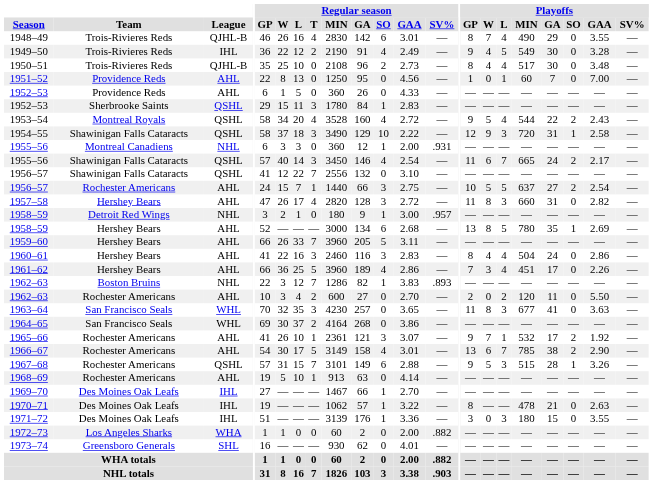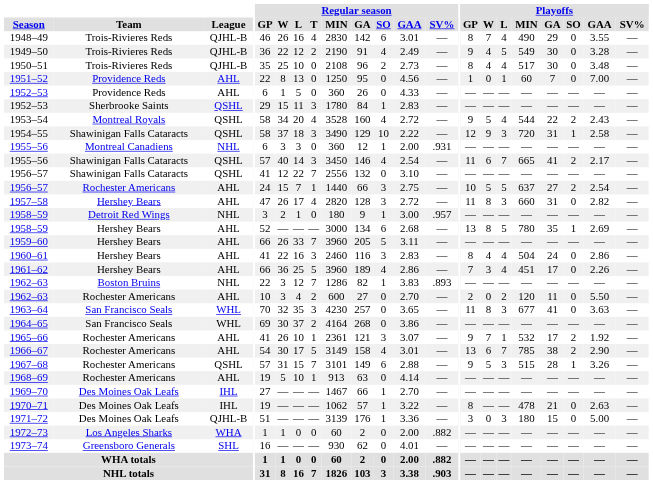 <table border="0" cellpadding="1" cellspacing="0" style="width:75%; text-align:center;">
 <tr bgcolor="#e0e0e0">
 <th colspan="3" bgcolor="#ffffff"></th>
 <th rowspan="99" bgcolor="#ffffff"></th>
 <th colspan="9" bgcolor="#e0e0e0"><a href='#'>Regular season</a></th>
 <th rowspan="99" bgcolor="#ffffff"></th>
 <th colspan="8" bgcolor="#e0e0e0"><a href='#'>Playoffs</a></th>
 </tr>
 <tr bgcolor="#e0e0e0">
 <th><a href='#'>Season</a></th>
 <th>Team</th>
 <th>League</th>
 <th>GP</th>
 <th>W</th>
 <th>L</th>
 <th>T</th>
 <th>MIN</th>
 <th>GA</th>
 <th><a href='#'>SO</a></th>
 <th><a href='#'>GAA</a></th>
 <th><a href='#'>SV%</a></th>
 <th>GP</th>
 <th>W</th>
 <th>L</th>
 <th>MIN</th>
 <th>GA</th>
 <th>SO</th>
 <th>GAA</th>
 <th>SV%</th>
 </tr>
 <tr>
 <td>1948–49</td>
 <td>Trois-Rivieres Reds</td>
 <td>QJHL-B</td>
 <td>46</td>
 <td>26</td>
 <td>16</td>
 <td>4</td>
 <td>2830</td>
 <td>142</td>
 <td>6</td>
 <td>3.01</td>
 <td>—</td>
 <td>8</td>
 <td>7</td>
 <td>4</td>
 <td>490</td>
 <td>29</td>
 <td>0</td>
 <td>3.55</td>
 <td>—</td>
 </tr>
 <tr bgcolor="#f0f0f0">
 <td>1949–50</td>
 <td>Trois-Rivieres Reds</td>
-<td>IHL</td>
+<td>QJHL-B</td>
 <td>36</td>
 <td>22</td>
 <td>12</td>
 <td>2</td>
 <td>2190</td>
 <td>91</td>
 <td>4</td>
 <td>2.49</td>
 <td>—</td>
 <td>9</td>
 <td>4</td>
 <td>5</td>
 <td>549</td>
 <td>30</td>
 <td>0</td>
 <td>3.28</td>
 <td>—</td>
 </tr>
 <tr>
 <td>1950–51</td>
 <td>Trois-Rivieres Reds</td>
 <td>QJHL-B</td>
 <td>35</td>
 <td>25</td>
 <td>10</td>
 <td>0</td>
 <td>2108</td>
 <td>96</td>
 <td>2</td>
 <td>2.73</td>
 <td>—</td>
 <td>8</td>
 <td>4</td>
 <td>4</td>
 <td>517</td>
 <td>30</td>
 <td>0</td>
 <td>3.48</td>
 <td>—</td>
 </tr>
 <tr bgcolor="#f0f0f0">
 <td><a href='#'>1951–52</a></td>
 <td><a href='#'>Providence Reds</a></td>
 <td><a href='#'>AHL</a></td>
 <td>22</td>
 <td>8</td>
 <td>13</td>
 <td>0</td>
 <td>1250</td>
 <td>95</td>
 <td>0</td>
 <td>4.56</td>
 <td>—</td>
 <td>1</td>
 <td>0</td>
 <td>1</td>
 <td>60</td>
 <td>7</td>
 <td>0</td>
 <td>7.00</td>
 <td>—</td>
 </tr>
 <tr>
 <td><a href='#'>1952–53</a></td>
 <td>Providence Reds</td>
 <td>AHL</td>
 <td>6</td>
 <td>1</td>
 <td>5</td>
 <td>0</td>
 <td>360</td>
 <td>26</td>
 <td>0</td>
 <td>4.33</td>
 <td>—</td>
 <td>—</td>
 <td>—</td>
 <td>—</td>
 <td>—</td>
 <td>—</td>
 <td>—</td>
 <td>—</td>
 <td>—</td>
 </tr>
 <tr bgcolor="#f0f0f0">
 <td>1952–53</td>
 <td>Sherbrooke Saints</td>
 <td><a href='#'>QSHL</a></td>
 <td>29</td>
 <td>15</td>
 <td>11</td>
 <td>3</td>
 <td>1780</td>
 <td>84</td>
 <td>1</td>
 <td>2.83</td>
 <td>—</td>
 <td>—</td>
 <td>—</td>
 <td>—</td>
 <td>—</td>
 <td>—</td>
 <td>—</td>
 <td>—</td>
 <td>—</td>
 </tr>
 <tr>
 <td>1953–54</td>
 <td><a href='#'>Montreal Royals</a></td>
 <td>QSHL</td>
 <td>58</td>
 <td>34</td>
 <td>20</td>
 <td>4</td>
 <td>3528</td>
 <td>160</td>
 <td>4</td>
 <td>2.72</td>
 <td>—</td>
 <td>9</td>
 <td>5</td>
 <td>4</td>
 <td>544</td>
 <td>22</td>
 <td>2</td>
 <td>2.43</td>
 <td>—</td>
 </tr>
 <tr bgcolor="#f0f0f0">
 <td>1954–55</td>
 <td>Shawinigan Falls Cataracts</td>
 <td>QSHL</td>
 <td>58</td>
 <td>37</td>
 <td>18</td>
 <td>3</td>
 <td>3490</td>
 <td>129</td>
 <td>10</td>
 <td>2.22</td>
 <td>—</td>
 <td>12</td>
 <td>9</td>
 <td>3</td>
 <td>720</td>
 <td>31</td>
 <td>1</td>
 <td>2.58</td>
 <td>—</td>
 </tr>
 <tr>
 <td><a href='#'>1955–56</a></td>
 <td><a href='#'>Montreal Canadiens</a></td>
 <td><a href='#'>NHL</a></td>
 <td>6</td>
 <td>3</td>
 <td>3</td>
 <td>0</td>
 <td>360</td>
 <td>12</td>
 <td>1</td>
 <td>2.00</td>
 <td>.931</td>
 <td>—</td>
 <td>—</td>
 <td>—</td>
 <td>—</td>
 <td>—</td>
 <td>—</td>
 <td>—</td>
 <td>—</td>
 </tr>
 <tr bgcolor="#f0f0f0">
 <td>1955–56</td>
 <td>Shawinigan Falls Cataracts</td>
 <td>QSHL</td>
 <td>57</td>
 <td>40</td>
 <td>14</td>
 <td>3</td>
 <td>3450</td>
 <td>146</td>
 <td>4</td>
 <td>2.54</td>
 <td>—</td>
 <td>11</td>
 <td>6</td>
 <td>7</td>
 <td>665</td>
-<td>24</td>
+<td>41</td>
 <td>2</td>
 <td>2.17</td>
 <td>—</td>
 </tr>
 <tr>
 <td>1956–57</td>
 <td>Shawinigan Falls Cataracts</td>
 <td>QSHL</td>
 <td>41</td>
 <td>12</td>
 <td>22</td>
 <td>7</td>
 <td>2556</td>
 <td>132</td>
 <td>0</td>
 <td>3.10</td>
 <td>—</td>
 <td>—</td>
 <td>—</td>
 <td>—</td>
 <td>—</td>
 <td>—</td>
 <td>—</td>
 <td>—</td>
 <td>—</td>
 </tr>
 <tr bgcolor="#f0f0f0">
 <td><a href='#'>1956–57</a></td>
 <td><a href='#'>Rochester Americans</a></td>
 <td>AHL</td>
 <td>24</td>
 <td>15</td>
 <td>7</td>
 <td>1</td>
 <td>1440</td>
 <td>66</td>
 <td>3</td>
 <td>2.75</td>
 <td>—</td>
 <td>10</td>
 <td>5</td>
 <td>5</td>
 <td>637</td>
 <td>27</td>
 <td>2</td>
 <td>2.54</td>
 <td>—</td>
 </tr>
 <tr>
 <td><a href='#'>1957–58</a></td>
 <td><a href='#'>Hershey Bears</a></td>
 <td>AHL</td>
 <td>47</td>
 <td>26</td>
 <td>17</td>
 <td>4</td>
 <td>2820</td>
 <td>128</td>
 <td>3</td>
 <td>2.72</td>
 <td>—</td>
 <td>11</td>
 <td>8</td>
 <td>3</td>
 <td>660</td>
 <td>31</td>
 <td>0</td>
 <td>2.82</td>
 <td>—</td>
 </tr>
 <tr bgcolor="#f0f0f0">
 <td><a href='#'>1958–59</a></td>
 <td><a href='#'>Detroit Red Wings</a></td>
 <td>NHL</td>
 <td>3</td>
 <td>2</td>
 <td>1</td>
 <td>0</td>
 <td>180</td>
 <td>9</td>
 <td>1</td>
 <td>3.00</td>
 <td>.957</td>
 <td>—</td>
 <td>—</td>
 <td>—</td>
 <td>—</td>
 <td>—</td>
 <td>—</td>
 <td>—</td>
 <td>—</td>
 </tr>
 <tr>
 <td><a href='#'>1958–59</a></td>
 <td>Hershey Bears</td>
 <td>AHL</td>
 <td>52</td>
 <td>—</td>
 <td>—</td>
 <td>—</td>
 <td>3000</td>
 <td>134</td>
 <td>6</td>
 <td>2.68</td>
 <td>—</td>
 <td>13</td>
 <td>8</td>
 <td>5</td>
 <td>780</td>
 <td>35</td>
 <td>1</td>
 <td>2.69</td>
 <td>—</td>
 </tr>
 <tr bgcolor="#f0f0f0">
 <td><a href='#'>1959–60</a></td>
 <td>Hershey Bears</td>
 <td>AHL</td>
 <td>66</td>
 <td>26</td>
 <td>33</td>
 <td>7</td>
 <td>3960</td>
 <td>205</td>
 <td>5</td>
 <td>3.11</td>
 <td>—</td>
 <td>—</td>
 <td>—</td>
 <td>—</td>
 <td>—</td>
 <td>—</td>
 <td>—</td>
 <td>—</td>
 <td>—</td>
 </tr>
 <tr>
 <td><a href='#'>1960–61</a></td>
 <td>Hershey Bears</td>
 <td>AHL</td>
 <td>41</td>
 <td>22</td>
 <td>16</td>
 <td>3</td>
 <td>2460</td>
 <td>116</td>
 <td>3</td>
 <td>2.83</td>
 <td>—</td>
 <td>8</td>
 <td>4</td>
 <td>4</td>
 <td>504</td>
 <td>24</td>
 <td>0</td>
 <td>2.86</td>
 <td>—</td>
 </tr>
 <tr bgcolor="#f0f0f0">
 <td><a href='#'>1961–62</a></td>
 <td>Hershey Bears</td>
 <td>AHL</td>
 <td>66</td>
 <td>36</td>
 <td>25</td>
 <td>5</td>
 <td>3960</td>
 <td>189</td>
 <td>4</td>
 <td>2.86</td>
 <td>—</td>
 <td>7</td>
 <td>3</td>
 <td>4</td>
 <td>451</td>
 <td>17</td>
 <td>0</td>
 <td>2.26</td>
 <td>—</td>
 </tr>
 <tr>
 <td><a href='#'>1962–63</a></td>
 <td><a href='#'>Boston Bruins</a></td>
 <td>NHL</td>
 <td>22</td>
 <td>3</td>
 <td>12</td>
 <td>7</td>
 <td>1286</td>
 <td>82</td>
 <td>1</td>
 <td>3.83</td>
 <td>.893</td>
 <td>—</td>
 <td>—</td>
 <td>—</td>
 <td>—</td>
 <td>—</td>
 <td>—</td>
 <td>—</td>
 <td>—</td>
 </tr>
 <tr bgcolor="#f0f0f0">
 <td><a href='#'>1962–63</a></td>
 <td>Rochester Americans</td>
 <td>AHL</td>
 <td>10</td>
 <td>3</td>
 <td>4</td>
 <td>2</td>
 <td>600</td>
 <td>27</td>
 <td>0</td>
 <td>2.70</td>
 <td>—</td>
 <td>2</td>
 <td>0</td>
 <td>2</td>
 <td>120</td>
 <td>11</td>
 <td>0</td>
 <td>5.50</td>
 <td>—</td>
 </tr>
 <tr>
 <td><a href='#'>1963–64</a></td>
 <td><a href='#'>San Francisco Seals</a></td>
 <td><a href='#'>WHL</a></td>
 <td>70</td>
 <td>32</td>
 <td>35</td>
 <td>3</td>
 <td>4230</td>
 <td>257</td>
 <td>0</td>
 <td>3.65</td>
 <td>—</td>
 <td>11</td>
 <td>8</td>
 <td>3</td>
 <td>677</td>
 <td>41</td>
 <td>0</td>
 <td>3.63</td>
 <td>—</td>
 </tr>
 <tr bgcolor="#f0f0f0">
 <td><a href='#'>1964–65</a></td>
 <td>San Francisco Seals</td>
 <td>WHL</td>
 <td>69</td>
 <td>30</td>
 <td>37</td>
 <td>2</td>
 <td>4164</td>
 <td>268</td>
 <td>0</td>
 <td>3.86</td>
 <td>—</td>
 <td>—</td>
 <td>—</td>
 <td>—</td>
 <td>—</td>
 <td>—</td>
 <td>—</td>
 <td>—</td>
 <td>—</td>
 </tr>
 <tr>
 <td><a href='#'>1965–66</a></td>
 <td>Rochester Americans</td>
 <td>AHL</td>
 <td>41</td>
 <td>26</td>
 <td>10</td>
 <td>1</td>
 <td>2361</td>
 <td>121</td>
 <td>3</td>
 <td>3.07</td>
 <td>—</td>
 <td>9</td>
 <td>7</td>
 <td>1</td>
 <td>532</td>
 <td>17</td>
 <td>2</td>
 <td>1.92</td>
 <td>—</td>
 </tr>
 <tr bgcolor="#f0f0f0">
 <td><a href='#'>1966–67</a></td>
 <td>Rochester Americans</td>
 <td>AHL</td>
 <td>54</td>
 <td>30</td>
 <td>17</td>
 <td>5</td>
 <td>3149</td>
 <td>158</td>
 <td>4</td>
 <td>3.01</td>
 <td>—</td>
 <td>13</td>
 <td>6</td>
 <td>7</td>
 <td>785</td>
 <td>38</td>
 <td>2</td>
 <td>2.90</td>
 <td>—</td>
 </tr>
 <tr>
 <td><a href='#'>1967–68</a></td>
 <td>Rochester Americans</td>
 <td>QSHL</td>
 <td>57</td>
 <td>31</td>
 <td>15</td>
 <td>7</td>
 <td>3101</td>
 <td>149</td>
 <td>6</td>
 <td>2.88</td>
 <td>—</td>
 <td>9</td>
 <td>5</td>
 <td>3</td>
 <td>515</td>
 <td>28</td>
 <td>1</td>
 <td>3.26</td>
 <td>—</td>
 </tr>
 <tr bgcolor="#f0f0f0">
 <td><a href='#'>1968–69</a></td>
 <td>Rochester Americans</td>
 <td>AHL</td>
 <td>19</td>
 <td>5</td>
 <td>10</td>
 <td>1</td>
 <td>913</td>
 <td>63</td>
 <td>0</td>
 <td>4.14</td>
 <td>—</td>
 <td>—</td>
 <td>—</td>
 <td>—</td>
 <td>—</td>
 <td>—</td>
 <td>—</td>
 <td>—</td>
 <td>—</td>
 </tr>
 <tr>
 <td><a href='#'>1969–70</a></td>
 <td><a href='#'>Des Moines Oak Leafs</a></td>
 <td><a href='#'>IHL</a></td>
 <td>27</td>
 <td>—</td>
 <td>—</td>
 <td>—</td>
 <td>1467</td>
 <td>66</td>
 <td>1</td>
 <td>2.70</td>
 <td>—</td>
 <td>—</td>
 <td>—</td>
 <td>—</td>
 <td>—</td>
 <td>—</td>
 <td>—</td>
 <td>—</td>
 <td>—</td>
 </tr>
 <tr bgcolor="#f0f0f0">
 <td><a href='#'>1970–71</a></td>
 <td>Des Moines Oak Leafs</td>
 <td>IHL</td>
 <td>19</td>
 <td>—</td>
 <td>—</td>
 <td>—</td>
 <td>1062</td>
 <td>57</td>
 <td>1</td>
 <td>3.22</td>
 <td>—</td>
 <td>8</td>
 <td>—</td>
 <td>—</td>
 <td>478</td>
 <td>21</td>
 <td>0</td>
 <td>2.63</td>
 <td>—</td>
 </tr>
 <tr>
 <td><a href='#'>1971–72</a></td>
 <td>Des Moines Oak Leafs</td>
-<td>IHL</td>
+<td>QJHL-B</td>
 <td>51</td>
 <td>—</td>
 <td>—</td>
 <td>—</td>
 <td>3139</td>
 <td>176</td>
 <td>1</td>
 <td>3.36</td>
 <td>—</td>
 <td>3</td>
 <td>0</td>
 <td>3</td>
 <td>180</td>
 <td>15</td>
 <td>0</td>
-<td>3.55</td>
+<td>5.00</td>
 <td>—</td>
 </tr>
 <tr bgcolor="#f0f0f0">
 <td><a href='#'>1972–73</a></td>
 <td><a href='#'>Los Angeles Sharks</a></td>
 <td><a href='#'>WHA</a></td>
 <td>1</td>
 <td>1</td>
 <td>0</td>
 <td>0</td>
 <td>60</td>
 <td>2</td>
 <td>0</td>
 <td>2.00</td>
 <td>.882</td>
 <td>—</td>
 <td>—</td>
 <td>—</td>
 <td>—</td>
 <td>—</td>
 <td>—</td>
 <td>—</td>
 <td>—</td>
 </tr>
 <tr>
 <td><a href='#'>1973–74</a></td>
 <td><a href='#'>Greensboro Generals</a></td>
 <td><a href='#'>SHL</a></td>
 <td>16</td>
 <td>—</td>
 <td>—</td>
 <td>—</td>
 <td>930</td>
 <td>62</td>
 <td>0</td>
 <td>4.01</td>
 <td>—</td>
 <td>—</td>
 <td>—</td>
 <td>—</td>
 <td>—</td>
 <td>—</td>
 <td>—</td>
 <td>—</td>
 <td>—</td>
 </tr>
 <tr bgcolor="#e0e0e0">
 <th colspan=3>WHA totals</th>
 <th>1</th>
 <th>1</th>
 <th>0</th>
 <th>0</th>
 <th>60</th>
 <th>2</th>
 <th>0</th>
 <th>2.00</th>
 <th>.882</th>
 <th>—</th>
 <th>—</th>
 <th>—</th>
 <th>—</th>
 <th>—</th>
 <th>—</th>
 <th>—</th>
 <th>—</th>
 </tr>
 <tr bgcolor="#e0e0e0">
 <th colspan=3>NHL totals</th>
 <th>31</th>
 <th>8</th>
 <th>16</th>
 <th>7</th>
 <th>1826</th>
 <th>103</th>
 <th>3</th>
 <th>3.38</th>
 <th>.903</th>
 <th>—</th>
 <th>—</th>
 <th>—</th>
 <th>—</th>
 <th>—</th>
 <th>—</th>
 <th>—</th>
 <th>—</th>
 </tr>
 </table>
